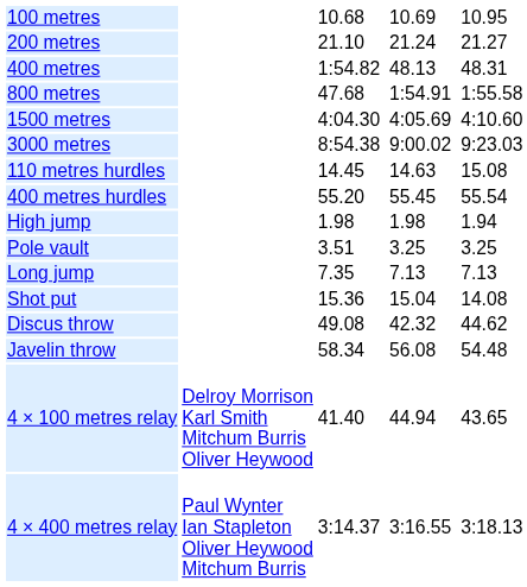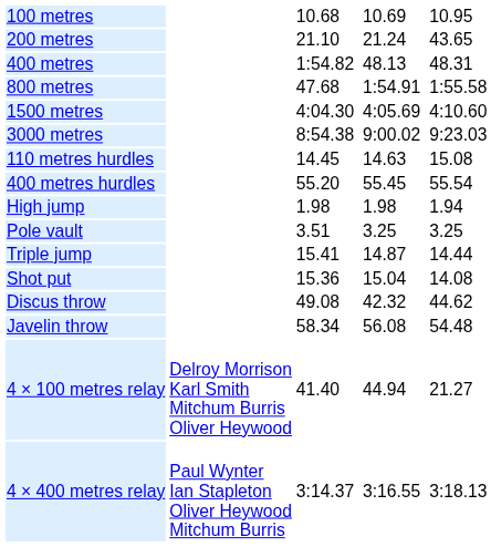 <table>
 <tr>
 <td bgcolor = DDEEFF><a href='#'>100 metres</a></td>
 <td></td>
 <td>10.68</td>
 <td></td>
 <td>10.69</td>
 <td></td>
 <td>10.95</td>
 </tr>
 <tr>
 <td bgcolor = DDEEFF><a href='#'>200 metres</a></td>
 <td></td>
 <td>21.10</td>
 <td></td>
 <td>21.24</td>
 <td></td>
-<td>21.27</td>
+<td>43.65</td>
 </tr>
 <tr>
 <td bgcolor = DDEEFF><a href='#'>400 metres</a></td>
 <td></td>
 <td>1:54.82</td>
 <td></td>
 <td>48.13</td>
 <td></td>
 <td>48.31</td>
 </tr>
 <tr>
 <td bgcolor = DDEEFF><a href='#'>800 metres</a></td>
 <td></td>
 <td>47.68</td>
 <td></td>
 <td>1:54.91</td>
 <td></td>
 <td>1:55.58</td>
 </tr>
 <tr>
 <td bgcolor = DDEEFF><a href='#'>1500 metres</a></td>
 <td></td>
 <td>4:04.30</td>
 <td></td>
 <td>4:05.69</td>
 <td></td>
 <td>4:10.60</td>
 </tr>
 <tr>
 <td bgcolor = DDEEFF><a href='#'>3000 metres</a></td>
 <td></td>
 <td>8:54.38</td>
 <td></td>
 <td>9:00.02</td>
 <td></td>
 <td>9:23.03</td>
 </tr>
 <tr>
 <td bgcolor = DDEEFF><a href='#'>110 metres hurdles</a></td>
 <td></td>
 <td>14.45</td>
 <td></td>
 <td>14.63</td>
 <td></td>
 <td>15.08</td>
 </tr>
 <tr>
 <td bgcolor = DDEEFF><a href='#'>400 metres hurdles</a></td>
 <td></td>
 <td>55.20</td>
 <td></td>
 <td>55.45</td>
 <td></td>
 <td>55.54</td>
 </tr>
 <tr>
 <td bgcolor = DDEEFF><a href='#'>High jump</a></td>
 <td></td>
 <td>1.98</td>
 <td></td>
 <td>1.98</td>
 <td></td>
 <td>1.94</td>
 </tr>
 <tr>
 <td bgcolor = DDEEFF><a href='#'>Pole vault</a></td>
 <td></td>
 <td>3.51</td>
 <td></td>
 <td>3.25</td>
 <td></td>
 <td>3.25</td>
 </tr>
 <tr>
-<td bgcolor = DDEEFF><a href='#'>Long jump</a></td>
+<td bgcolor = DDEEFF><a href='#'>Triple jump</a></td>
 <td></td>
-<td>7.35</td>
+<td>15.41</td>
 <td></td>
-<td>7.13</td>
+<td>14.87</td>
 <td></td>
-<td>7.13</td>
+<td>14.44</td>
 </tr>
 <tr>
 <td bgcolor = DDEEFF><a href='#'>Shot put</a></td>
 <td></td>
 <td>15.36</td>
 <td></td>
 <td>15.04</td>
 <td></td>
 <td>14.08</td>
 </tr>
 <tr>
 <td bgcolor = DDEEFF><a href='#'>Discus throw</a></td>
 <td></td>
 <td>49.08</td>
 <td></td>
 <td>42.32</td>
 <td></td>
 <td>44.62</td>
 </tr>
 <tr>
 <td bgcolor = DDEEFF><a href='#'>Javelin throw</a></td>
 <td></td>
 <td>58.34</td>
 <td></td>
 <td>56.08</td>
 <td></td>
 <td>54.48</td>
 </tr>
 <tr>
 <td bgcolor = DDEEFF><a href='#'>4 × 100 metres relay</a></td>
 <td> <br> <a href='#'>Delroy Morrison</a> <br> <a href='#'>Karl Smith</a> <br> <a href='#'>Mitchum Burris</a> <br> <a href='#'>Oliver Heywood</a></td>
 <td>41.40</td>
 <td></td>
 <td>44.94</td>
 <td></td>
-<td>43.65</td>
+<td>21.27</td>
 </tr>
 <tr>
 <td bgcolor = DDEEFF><a href='#'>4 × 400 metres relay</a></td>
 <td> <br> <a href='#'>Paul Wynter</a> <br> <a href='#'>Ian Stapleton</a> <br> <a href='#'>Oliver Heywood</a> <br> <a href='#'>Mitchum Burris</a></td>
 <td>3:14.37</td>
 <td></td>
 <td>3:16.55</td>
 <td></td>
 <td>3:18.13</td>
 </tr>
 </table>
